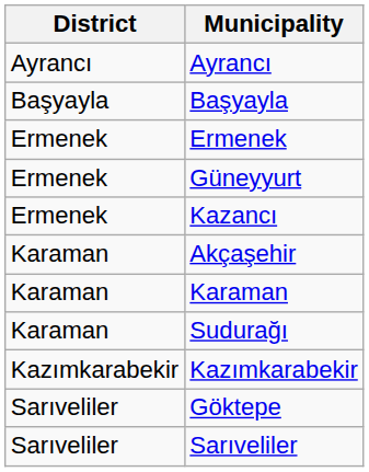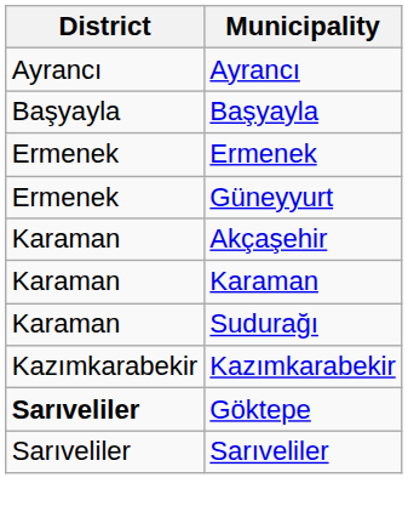 <table class="sortable wikitable">
 <tr>
 <th>District</th>
 <th>Municipality</th>
 </tr>
 <tr>
 <td>Ayrancı</td>
 <td><a href='#'>Ayrancı</a></td>
 </tr>
 <tr>
 <td>Başyayla</td>
 <td><a href='#'>Başyayla</a></td>
 </tr>
 <tr>
 <td>Ermenek</td>
 <td><a href='#'>Ermenek</a></td>
 </tr>
 <tr>
 <td>Ermenek</td>
 <td><a href='#'>Güneyyurt</a></td>
 </tr>
 <tr>
-<td>Ermenek</td>
-<td><a href='#'>Kazancı</a></td>
-</tr>
-<tr>
 <td>Karaman</td>
 <td><a href='#'>Akçaşehir</a></td>
 </tr>
 <tr>
 <td>Karaman</td>
 <td><a href='#'>Karaman</a></td>
 </tr>
 <tr>
 <td>Karaman</td>
 <td><a href='#'>Sudurağı</a></td>
 </tr>
 <tr>
 <td>Kazımkarabekir</td>
 <td><a href='#'>Kazımkarabekir</a></td>
 </tr>
 <tr>
-<td>Sarıveliler</td>
+<td><strong>Sarıveliler</strong></td>
 <td><a href='#'>Göktepe</a></td>
 </tr>
 <tr>
 <td>Sarıveliler</td>
 <td><a href='#'>Sarıveliler</a></td>
 </tr>
 </table>
